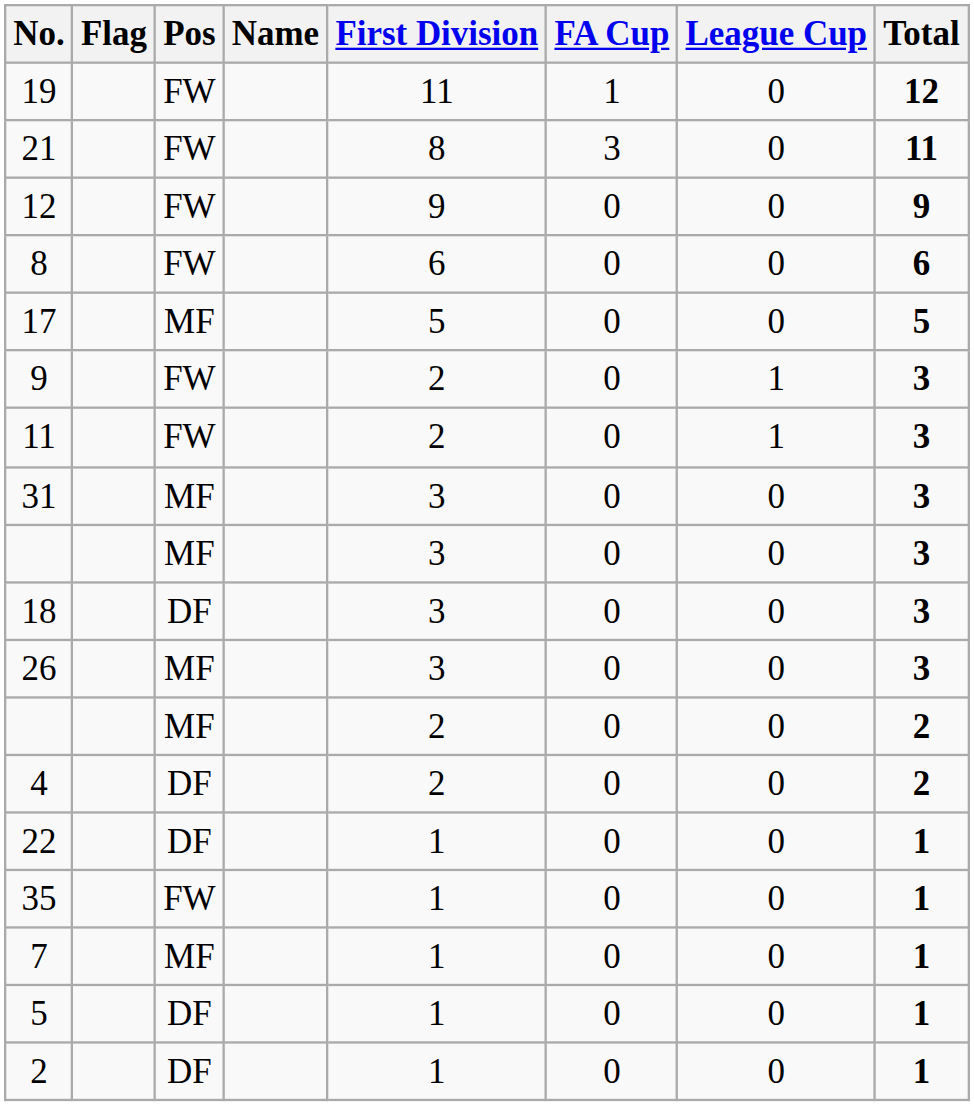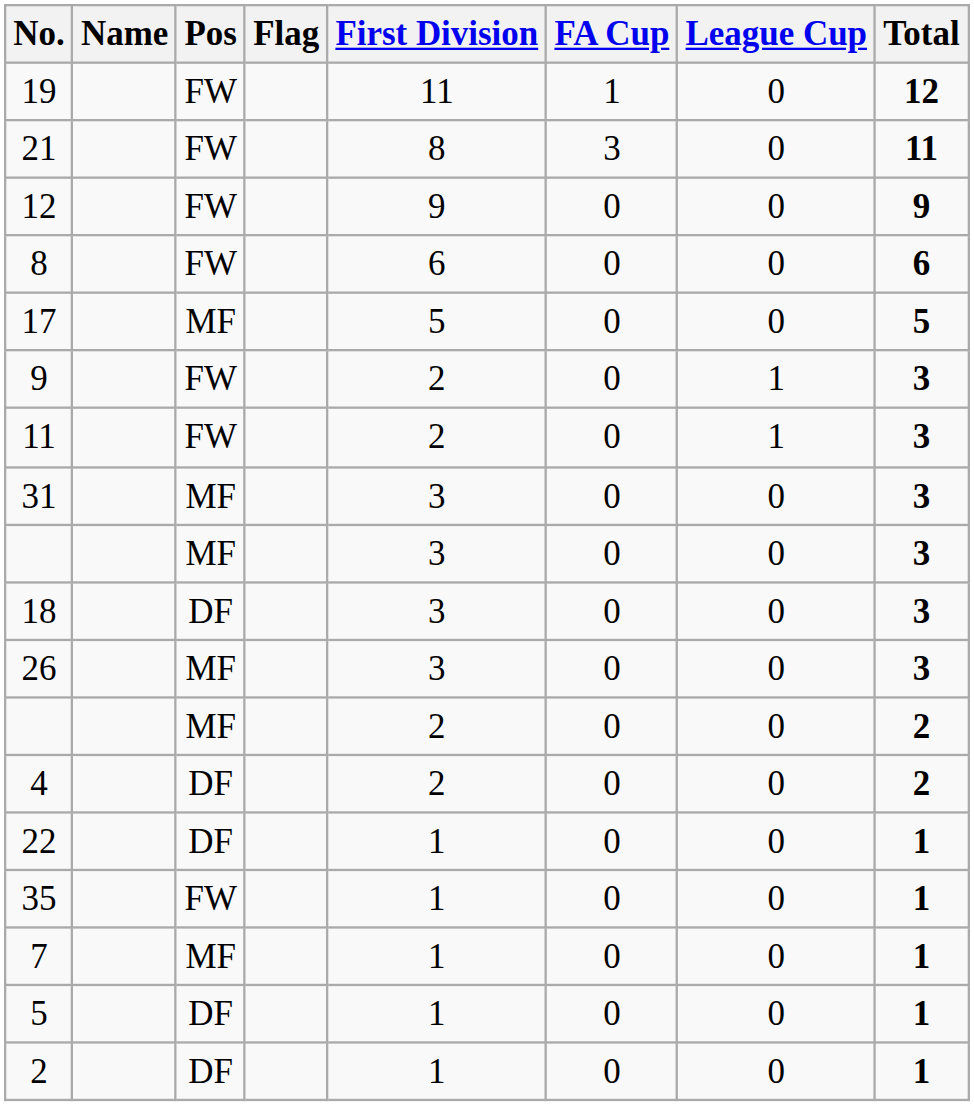 <table class="wikitable sortable" style="text-align:center; font-size:95%;">
 <tr>
 <th>No.</th>
+<th>Name</th>
+<th>Pos</th>
 <th>Flag</th>
-<th>Pos</th>
-<th>Name</th>
 <th><a href='#'>First Division</a></th>
 <th><a href='#'>FA Cup</a></th>
 <th><a href='#'>League Cup</a></th>
 <th>Total</th>
 </tr>
 <tr>
 <td>19</td>
 <td></td>
 <td>FW</td>
 <td></td>
 <td>11</td>
 <td>1</td>
 <td>0</td>
 <td> <strong>12</strong></td>
 </tr>
 <tr>
 <td>21</td>
 <td></td>
 <td>FW</td>
 <td></td>
 <td>8</td>
 <td>3</td>
 <td>0</td>
 <td> <strong>11</strong></td>
 </tr>
 <tr>
 <td>12</td>
 <td></td>
 <td>FW</td>
 <td></td>
 <td>9</td>
 <td>0</td>
 <td>0</td>
 <td> <strong>9</strong></td>
 </tr>
 <tr>
 <td>8</td>
 <td></td>
 <td>FW</td>
 <td></td>
 <td>6</td>
 <td>0</td>
 <td>0</td>
 <td> <strong>6</strong></td>
 </tr>
 <tr>
 <td>17</td>
 <td></td>
 <td>MF</td>
 <td></td>
 <td>5</td>
 <td>0</td>
 <td>0</td>
 <td> <strong>5</strong></td>
 </tr>
 <tr>
 <td>9</td>
 <td></td>
 <td>FW</td>
 <td></td>
 <td>2</td>
 <td>0</td>
 <td>1</td>
 <td> <strong>3</strong></td>
 </tr>
 <tr>
 <td>11</td>
 <td></td>
 <td>FW</td>
 <td></td>
 <td>2</td>
 <td>0</td>
 <td>1</td>
 <td> <strong>3</strong></td>
 </tr>
 <tr>
 <td>31</td>
 <td></td>
 <td>MF</td>
 <td></td>
 <td>3</td>
 <td>0</td>
 <td>0</td>
 <td> <strong>3</strong></td>
 </tr>
 <tr>
 <td></td>
 <td></td>
 <td>MF</td>
 <td></td>
 <td>3</td>
 <td>0</td>
 <td>0</td>
 <td> <strong>3</strong></td>
 </tr>
 <tr>
 <td>18</td>
 <td></td>
 <td>DF</td>
 <td></td>
 <td>3</td>
 <td>0</td>
 <td>0</td>
 <td> <strong>3</strong></td>
 </tr>
 <tr>
 <td>26</td>
 <td></td>
 <td>MF</td>
 <td></td>
 <td>3</td>
 <td>0</td>
 <td>0</td>
 <td> <strong>3</strong></td>
 </tr>
 <tr>
 <td></td>
 <td></td>
 <td>MF</td>
 <td></td>
 <td>2</td>
 <td>0</td>
 <td>0</td>
 <td> <strong>2</strong></td>
 </tr>
 <tr>
 <td>4</td>
 <td></td>
 <td>DF</td>
 <td></td>
 <td>2</td>
 <td>0</td>
 <td>0</td>
 <td> <strong>2</strong></td>
 </tr>
 <tr>
 <td>22</td>
 <td></td>
 <td>DF</td>
 <td></td>
 <td>1</td>
 <td>0</td>
 <td>0</td>
 <td> <strong>1</strong></td>
 </tr>
 <tr>
 <td>35</td>
 <td></td>
 <td>FW</td>
 <td></td>
 <td>1</td>
 <td>0</td>
 <td>0</td>
 <td> <strong>1</strong></td>
 </tr>
 <tr>
 <td>7</td>
 <td></td>
 <td>MF</td>
 <td></td>
 <td>1</td>
 <td>0</td>
 <td>0</td>
 <td> <strong>1</strong></td>
 </tr>
 <tr>
 <td>5</td>
 <td></td>
 <td>DF</td>
 <td></td>
 <td>1</td>
 <td>0</td>
 <td>0</td>
 <td> <strong>1</strong></td>
 </tr>
 <tr>
 <td>2</td>
 <td></td>
 <td>DF</td>
 <td></td>
 <td>1</td>
 <td>0</td>
 <td>0</td>
 <td> <strong>1</strong></td>
 </tr>
 </table>
